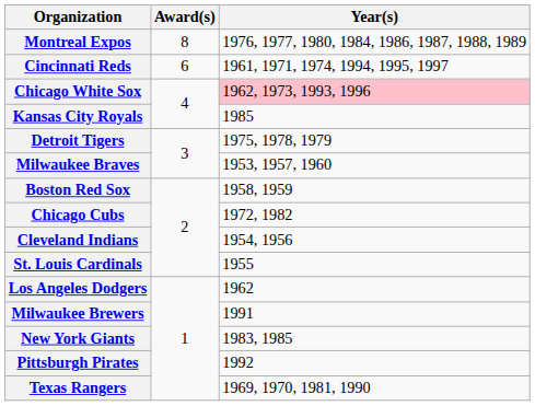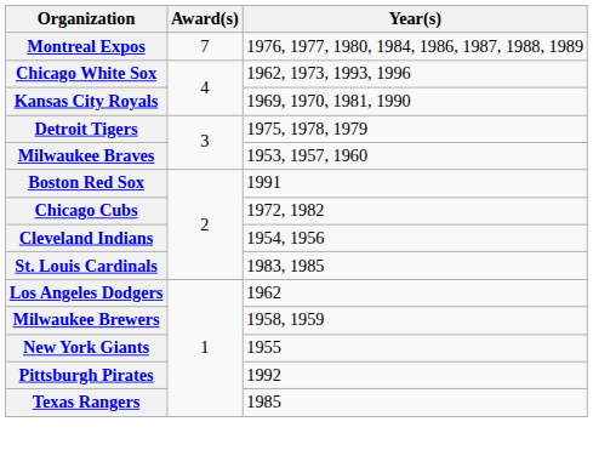 <table class="wikitable sortable plainrowheaders" style="text-align:left">
 <tr>
 <th scope="col">Organization</th>
 <th scope="col">Award(s)</th>
 <th scope="col">Year(s)</th>
 </tr>
 <tr>
 <th scope="row"><a href='#'>Montreal Expos</a></th>
-<td style="text-align:center">8</td>
+<td style="text-align:center">7</td>
 <td>1976, 1977, 1980, 1984, 1986, 1987, 1988, 1989</td>
-</tr>
-<tr>
-<th scope="row"><a href='#'>Cincinnati Reds</a></th>
-<td style="text-align:center">6</td>
-<td>1961, 1971, 1974, 1994, 1995, 1997</td>
 </tr>
 <tr>
 <th scope="row"><a href='#'>Chicago White Sox</a></th>
 <td style="text-align:center" rowspan="2">4</td>
-<td style="background: pink;">1962, 1973, 1993, 1996</td>
+<td>1962, 1973, 1993, 1996</td>
 </tr>
 <tr>
 <th scope="row"><a href='#'>Kansas City Royals</a></th>
-<td>1985</td>
+<td>1969, 1970, 1981, 1990</td>
 </tr>
 <tr>
 <th scope="row"><a href='#'>Detroit Tigers</a></th>
 <td style="text-align:center" rowspan="2">3</td>
 <td>1975, 1978, 1979</td>
 </tr>
 <tr>
 <th scope="row"><a href='#'>Milwaukee Braves</a></th>
 <td>1953, 1957, 1960</td>
 </tr>
 <tr>
 <th scope="row"><a href='#'>Boston Red Sox</a></th>
 <td style="text-align:center" rowspan="4">2</td>
-<td>1958, 1959</td>
+<td>1991</td>
 </tr>
 <tr>
 <th scope="row"><a href='#'>Chicago Cubs</a></th>
 <td>1972, 1982</td>
 </tr>
 <tr>
 <th scope="row"><a href='#'>Cleveland Indians</a></th>
 <td>1954, 1956</td>
 </tr>
 <tr>
 <th scope="row"><a href='#'>St. Louis Cardinals</a></th>
-<td>1955</td>
+<td>1983, 1985</td>
 </tr>
 <tr>
 <th scope="row"><a href='#'>Los Angeles Dodgers</a></th>
 <td style="text-align:center" rowspan="5">1</td>
 <td>1962</td>
 </tr>
 <tr>
 <th scope="row"><a href='#'>Milwaukee Brewers</a></th>
-<td>1991</td>
+<td>1958, 1959</td>
 </tr>
 <tr>
 <th scope="row"><a href='#'>New York Giants</a></th>
-<td>1983, 1985</td>
+<td>1955</td>
 </tr>
 <tr>
 <th scope="row"><a href='#'>Pittsburgh Pirates</a></th>
 <td>1992</td>
 </tr>
 <tr>
 <th scope="row"><a href='#'>Texas Rangers</a></th>
-<td>1969, 1970, 1981, 1990</td>
+<td>1985</td>
 </tr>
 </table>
